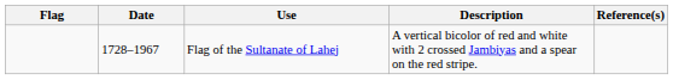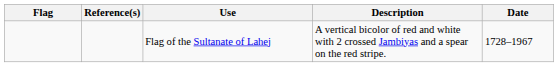 <table class="wikitable">
 <tr>
 <th style="width:110px;">Flag</th>
-<th style="width:100px;">Date</th>
+<th>Reference(s)</th>
 <th style="width:250px;">Use</th>
 <th style="width:250px;">Description</th>
-<th>Reference(s)</th>
+<th style="width:100px;">Date</th>
 </tr>
 <tr>
 <td></td>
-<td>1728–1967</td>
+<td></td>
 <td>Flag of the <a href='#'>Sultanate of Lahej</a></td>
 <td>A vertical bicolor of red and white with 2 crossed <a href='#'>Jambiyas</a> and a spear on the red stripe.</td>
-<td></td>
+<td>1728–1967</td>
 </tr>
 </table>
